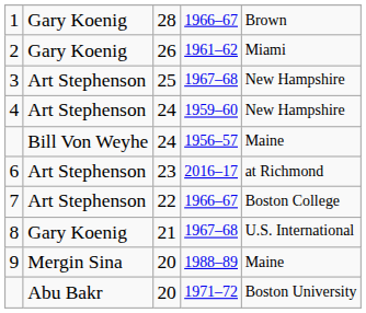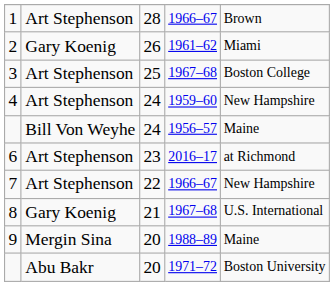 <table class="wikitable">
 <tr>
 </tr>
 <tr>
 <td>1</td>
-<td>Gary Koenig</td>
+<td>Art Stephenson</td>
 <td>28</td>
 <td style="font-size:80%;"><a href='#'>1966–67</a></td>
 <td style="font-size:80%;">Brown</td>
 </tr>
 <tr>
 <td>2</td>
 <td>Gary Koenig</td>
 <td>26</td>
 <td style="font-size:80%;"><a href='#'>1961–62</a></td>
 <td style="font-size:80%;">Miami</td>
 </tr>
 <tr>
 <td>3</td>
 <td>Art Stephenson</td>
 <td>25</td>
 <td style="font-size:80%;"><a href='#'>1967–68</a></td>
-<td style="font-size:80%;">New Hampshire</td>
+<td style="font-size:80%;">Boston College</td>
 </tr>
 <tr>
 <td>4</td>
 <td>Art Stephenson</td>
 <td>24</td>
 <td style="font-size:80%;"><a href='#'>1959–60</a></td>
 <td style="font-size:80%;">New Hampshire</td>
 </tr>
 <tr>
 <td></td>
 <td>Bill Von Weyhe</td>
 <td>24</td>
 <td style="font-size:80%;"><a href='#'>1956–57</a></td>
 <td style="font-size:80%;">Maine</td>
 </tr>
 <tr>
 <td>6</td>
 <td>Art Stephenson</td>
 <td>23</td>
 <td style="font-size:80%;"><a href='#'>2016–17</a></td>
 <td style="font-size:80%;">at Richmond</td>
 </tr>
 <tr>
 <td>7</td>
 <td>Art Stephenson</td>
 <td>22</td>
 <td style="font-size:80%;"><a href='#'>1966–67</a></td>
-<td style="font-size:80%;">Boston College</td>
+<td style="font-size:80%;">New Hampshire</td>
 </tr>
 <tr>
 <td>8</td>
 <td>Gary Koenig</td>
 <td>21</td>
 <td style="font-size:80%;"><a href='#'>1967–68</a></td>
 <td style="font-size:80%;">U.S. International</td>
 </tr>
 <tr>
 <td>9</td>
 <td>Mergin Sina</td>
 <td>20</td>
 <td style="font-size:80%;"><a href='#'>1988–89</a></td>
 <td style="font-size:80%;">Maine</td>
 </tr>
 <tr>
 <td></td>
 <td>Abu Bakr</td>
 <td>20</td>
 <td style="font-size:80%;"><a href='#'>1971–72</a></td>
 <td style="font-size:80%;">Boston University</td>
 </tr>
 </table>
